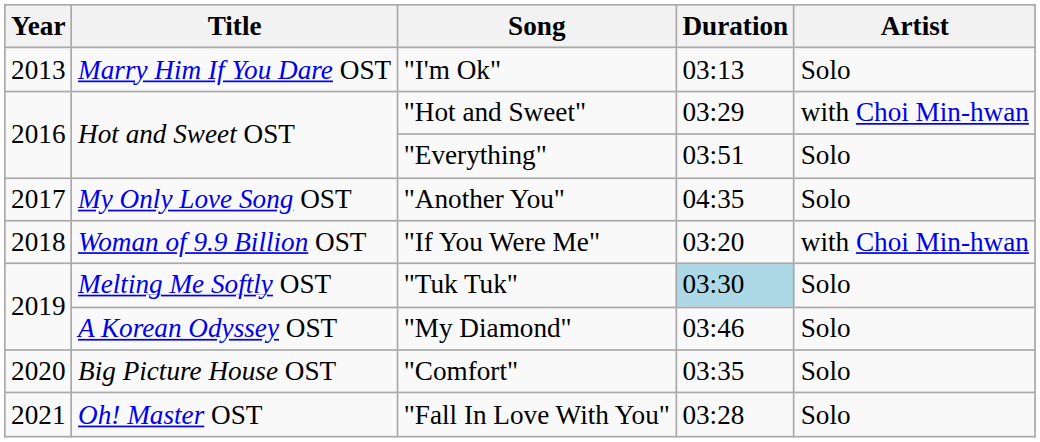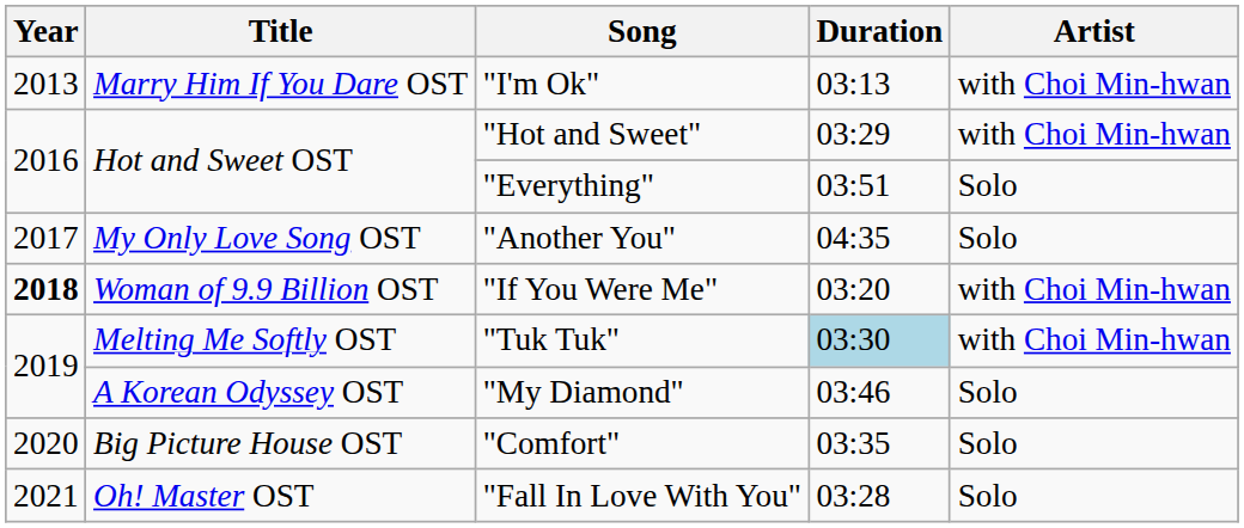 <table class="wikitable">
 <tr>
 <th scope="col">Year</th>
 <th scope="col">Title</th>
 <th>Song</th>
 <th>Duration</th>
 <th scope="col">Artist</th>
 </tr>
 <tr>
 <td>2013</td>
 <td><em><a href='#'>Marry Him If You Dare</a></em> OST</td>
 <td>"I'm Ok"</td>
 <td>03:13</td>
-<td>Solo</td>
+<td>with <a href='#'>Choi Min-hwan</a></td>
 </tr>
 <tr>
 <td rowspan="2">2016</td>
 <td rowspan="2"><em>Hot and Sweet</em> OST</td>
 <td>"Hot and Sweet"</td>
 <td>03:29</td>
 <td>with <a href='#'>Choi Min-hwan</a></td>
 </tr>
 <tr>
 <td>"Everything"</td>
 <td>03:51</td>
 <td>Solo</td>
 </tr>
 <tr>
 <td>2017</td>
 <td><em><a href='#'>My Only Love Song</a></em> OST</td>
 <td>"Another You"</td>
 <td>04:35</td>
 <td>Solo</td>
 </tr>
 <tr>
-<td>2018</td>
+<td><strong>2018</strong></td>
 <td><em><a href='#'>Woman of 9.9 Billion</a></em> OST</td>
 <td>"If You Were Me"</td>
 <td>03:20</td>
 <td>with <a href='#'>Choi Min-hwan</a></td>
 </tr>
 <tr>
 <td rowspan="2">2019</td>
 <td><em><a href='#'>Melting Me Softly</a></em> OST</td>
 <td>"Tuk Tuk"</td>
 <td style="background: lightblue;">03:30</td>
-<td>Solo </td>
+<td>with <a href='#'>Choi Min-hwan</a></td>
 </tr>
 <tr>
 <td><em><a href='#'>A Korean Odyssey</a></em> OST</td>
 <td>"My Diamond"</td>
 <td>03:46</td>
 <td>Solo</td>
 </tr>
 <tr>
 <td>2020</td>
 <td><em>Big Picture House</em> OST</td>
 <td>"Comfort"</td>
 <td>03:35</td>
 <td>Solo</td>
 </tr>
 <tr>
 <td>2021</td>
 <td><em><a href='#'>Oh! Master</a></em> OST</td>
 <td>"Fall In Love With You"</td>
 <td>03:28</td>
 <td>Solo</td>
 </tr>
 </table>
